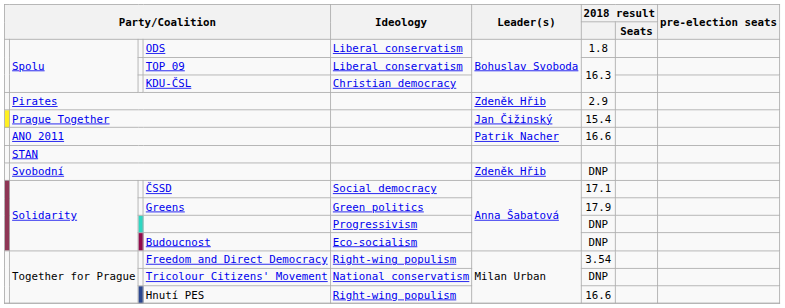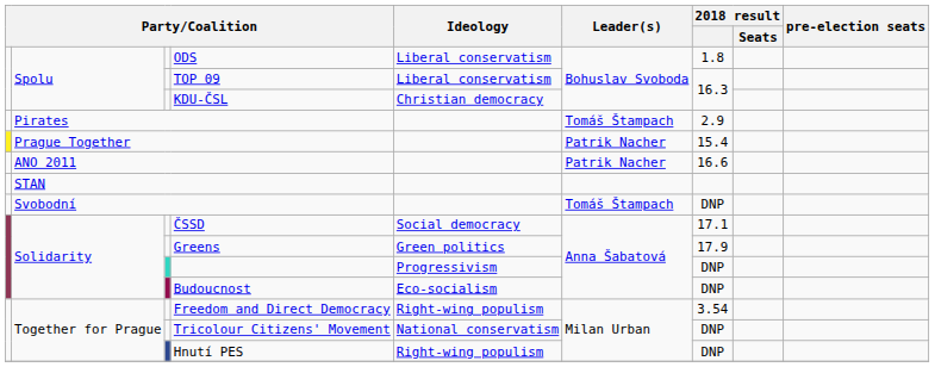 <table class=wikitable>
 <tr>
 <th rowspan=2 colspan=4>Party/Coalition<br></th>
 <th rowspan=2>Ideology</th>
 <th rowspan=2>Leader(s)</th>
 <th colspan=2>2018 result</th>
 <th rowspan=2>pre-election seats</th>
 </tr>
 <tr>
 <th></th>
 <th>Seats</th>
 </tr>
 <tr>
 <td rowspan=3 bgcolor=></td>
 <td rowspan=3><a href='#'>Spolu</a></td>
 <td bgcolor=></td>
 <td><a href='#'>ODS</a><br></td>
 <td><a href='#'>Liberal conservatism</a></td>
 <td rowspan=3><a href='#'>Bohuslav Svoboda</a></td>
 <td align=center>1.8</td>
 <td></td>
 <td></td>
 </tr>
 <tr>
 <td bgcolor=></td>
 <td><a href='#'>TOP 09</a></td>
 <td><a href='#'>Liberal conservatism</a></td>
 <td rowspan=2 align=center>16.3</td>
 <td></td>
 <td></td>
 </tr>
 <tr>
 <td bgcolor=></td>
 <td><a href='#'>KDU-ČSL</a><br></td>
 <td><a href='#'>Christian democracy</a></td>
 <td></td>
 <td></td>
 </tr>
 <tr>
 <td bgcolor=></td>
 <td colspan=3><a href='#'>Pirates</a><br></td>
 <td></td>
-<td><a href='#'>Zdeněk Hřib</a></td>
+<td><a href='#'>Tomáš Štampach</a></td>
 <td align=center>2.9</td>
 <td></td>
 <td></td>
 </tr>
 <tr>
 <td style="color:inherit;background:#FFF021"></td>
 <td colspan=3><a href='#'>Prague Together</a></td>
 <td></td>
-<td><a href='#'>Jan Čižinský</a></td>
+<td><a href='#'>Patrik Nacher</a></td>
 <td align=center>15.4</td>
 <td></td>
 <td></td>
 </tr>
 <tr>
 <td bgcolor=></td>
 <td colspan=3><a href='#'>ANO 2011</a></td>
 <td></td>
 <td><a href='#'>Patrik Nacher</a></td>
 <td align=center>16.6</td>
 <td></td>
 <td></td>
 </tr>
 <tr>
 <td bgcolor=></td>
 <td colspan=3><a href='#'>STAN</a><br></td>
 <td></td>
 <td></td>
 <td align=center></td>
 <td></td>
 <td></td>
 </tr>
 <tr>
 <td bgcolor=></td>
 <td colspan=3><a href='#'>Svobodní</a></td>
 <td></td>
-<td><a href='#'>Zdeněk Hřib</a></td>
+<td><a href='#'>Tomáš Štampach</a></td>
 <td align=center>DNP</td>
 <td></td>
 <td></td>
 </tr>
 <tr>
 <td rowspan=4 bgcolor=#8E3655></td>
 <td rowspan=4><a href='#'>Solidarity</a></td>
 <td bgcolor=></td>
 <td><a href='#'>ČSSD</a><br></td>
 <td><a href='#'>Social democracy</a></td>
 <td rowspan=4><a href='#'>Anna Šabatová</a></td>
 <td align=center>17.1</td>
 <td></td>
 <td></td>
 </tr>
 <tr>
 <td bgcolor=></td>
 <td><a href='#'>Greens</a><br></td>
 <td><a href='#'>Green politics</a></td>
 <td align=center>17.9</td>
 <td></td>
 <td></td>
 </tr>
 <tr>
 <td bgcolor=#2ED7C2></td>
 <td><br></td>
 <td><a href='#'>Progressivism</a></td>
 <td align=center>DNP</td>
 <td></td>
 <td></td>
 </tr>
 <tr>
 <td bgcolor=#920B4C></td>
 <td><a href='#'>Budoucnost</a><br></td>
 <td><a href='#'>Eco-socialism</a></td>
 <td align=center>DNP</td>
 <td></td>
 <td></td>
 </tr>
 <tr>
 <td rowspan="3" bgcolor=></td>
 <td rowspan="3">Together for Prague</td>
 <td bgcolor=></td>
 <td><a href='#'>Freedom and Direct Democracy</a></td>
 <td><a href='#'>Right-wing populism</a></td>
 <td rowspan="3">Milan Urban</td>
 <td align=center>3.54</td>
 <td></td>
 <td></td>
 </tr>
 <tr>
 <td bgcolor=></td>
 <td><a href='#'>Tricolour Citizens' Movement</a></td>
 <td><a href='#'>National conservatism</a></td>
 <td align=center>DNP</td>
 <td></td>
 <td></td>
 </tr>
 <tr>
 <td bgcolor=#2C478F></td>
 <td>Hnutí PES<br></td>
 <td><a href='#'>Right-wing populism</a></td>
-<td align=center>16.6</td>
+<td align=center>DNP</td>
 <td></td>
 <td></td>
 </tr>
 <tr>
 </tr>
 </table>
